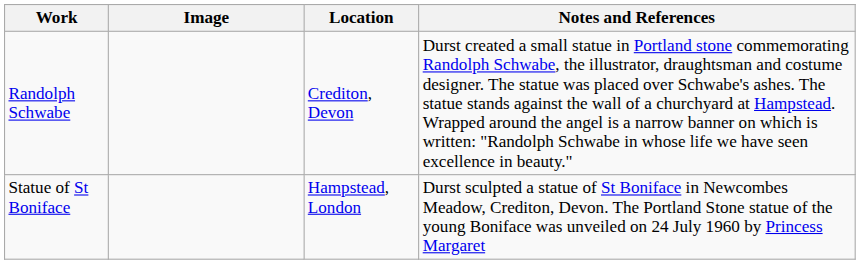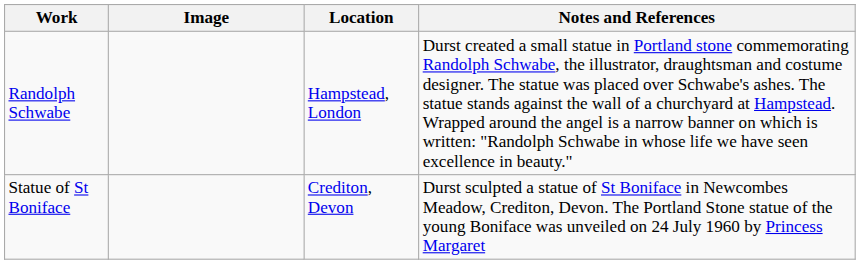 <table class="wikitable sortable">
 <tr>
 <th style="width:90px">Work</th>
 <th style="width:175px">Image</th>
 <th style="width:100px">Location</th>
 <th style="width:400px" class="unsortable">Notes and References</th>
 </tr>
 <tr>
 <td><a href='#'>Randolph Schwabe</a></td>
 <td></td>
-<td><a href='#'>Crediton</a>, <a href='#'>Devon</a></td>
+<td><a href='#'>Hampstead</a>, <a href='#'>London</a></td>
 <td>Durst created a small statue in <a href='#'>Portland stone</a> commemorating <a href='#'>Randolph Schwabe</a>, the illustrator, draughtsman and costume designer. The statue was placed over Schwabe's ashes. The statue stands against the wall of a churchyard at <a href='#'>Hampstead</a>. Wrapped around the angel is a narrow banner on which is written: "Randolph Schwabe in whose life we have seen excellence in beauty."</td>
 </tr>
 <tr valign="top">
 <td>Statue of <a href='#'>St Boniface</a></td>
 <td></td>
-<td><a href='#'>Hampstead</a>, <a href='#'>London</a></td>
+<td><a href='#'>Crediton</a>, <a href='#'>Devon</a></td>
 <td>Durst sculpted a statue of <a href='#'>St Boniface</a> in Newcombes Meadow, Crediton, Devon. The Portland Stone statue of the young Boniface was unveiled on 24 July 1960 by <a href='#'>Princess Margaret</a></td>
 </tr>
 </table>
